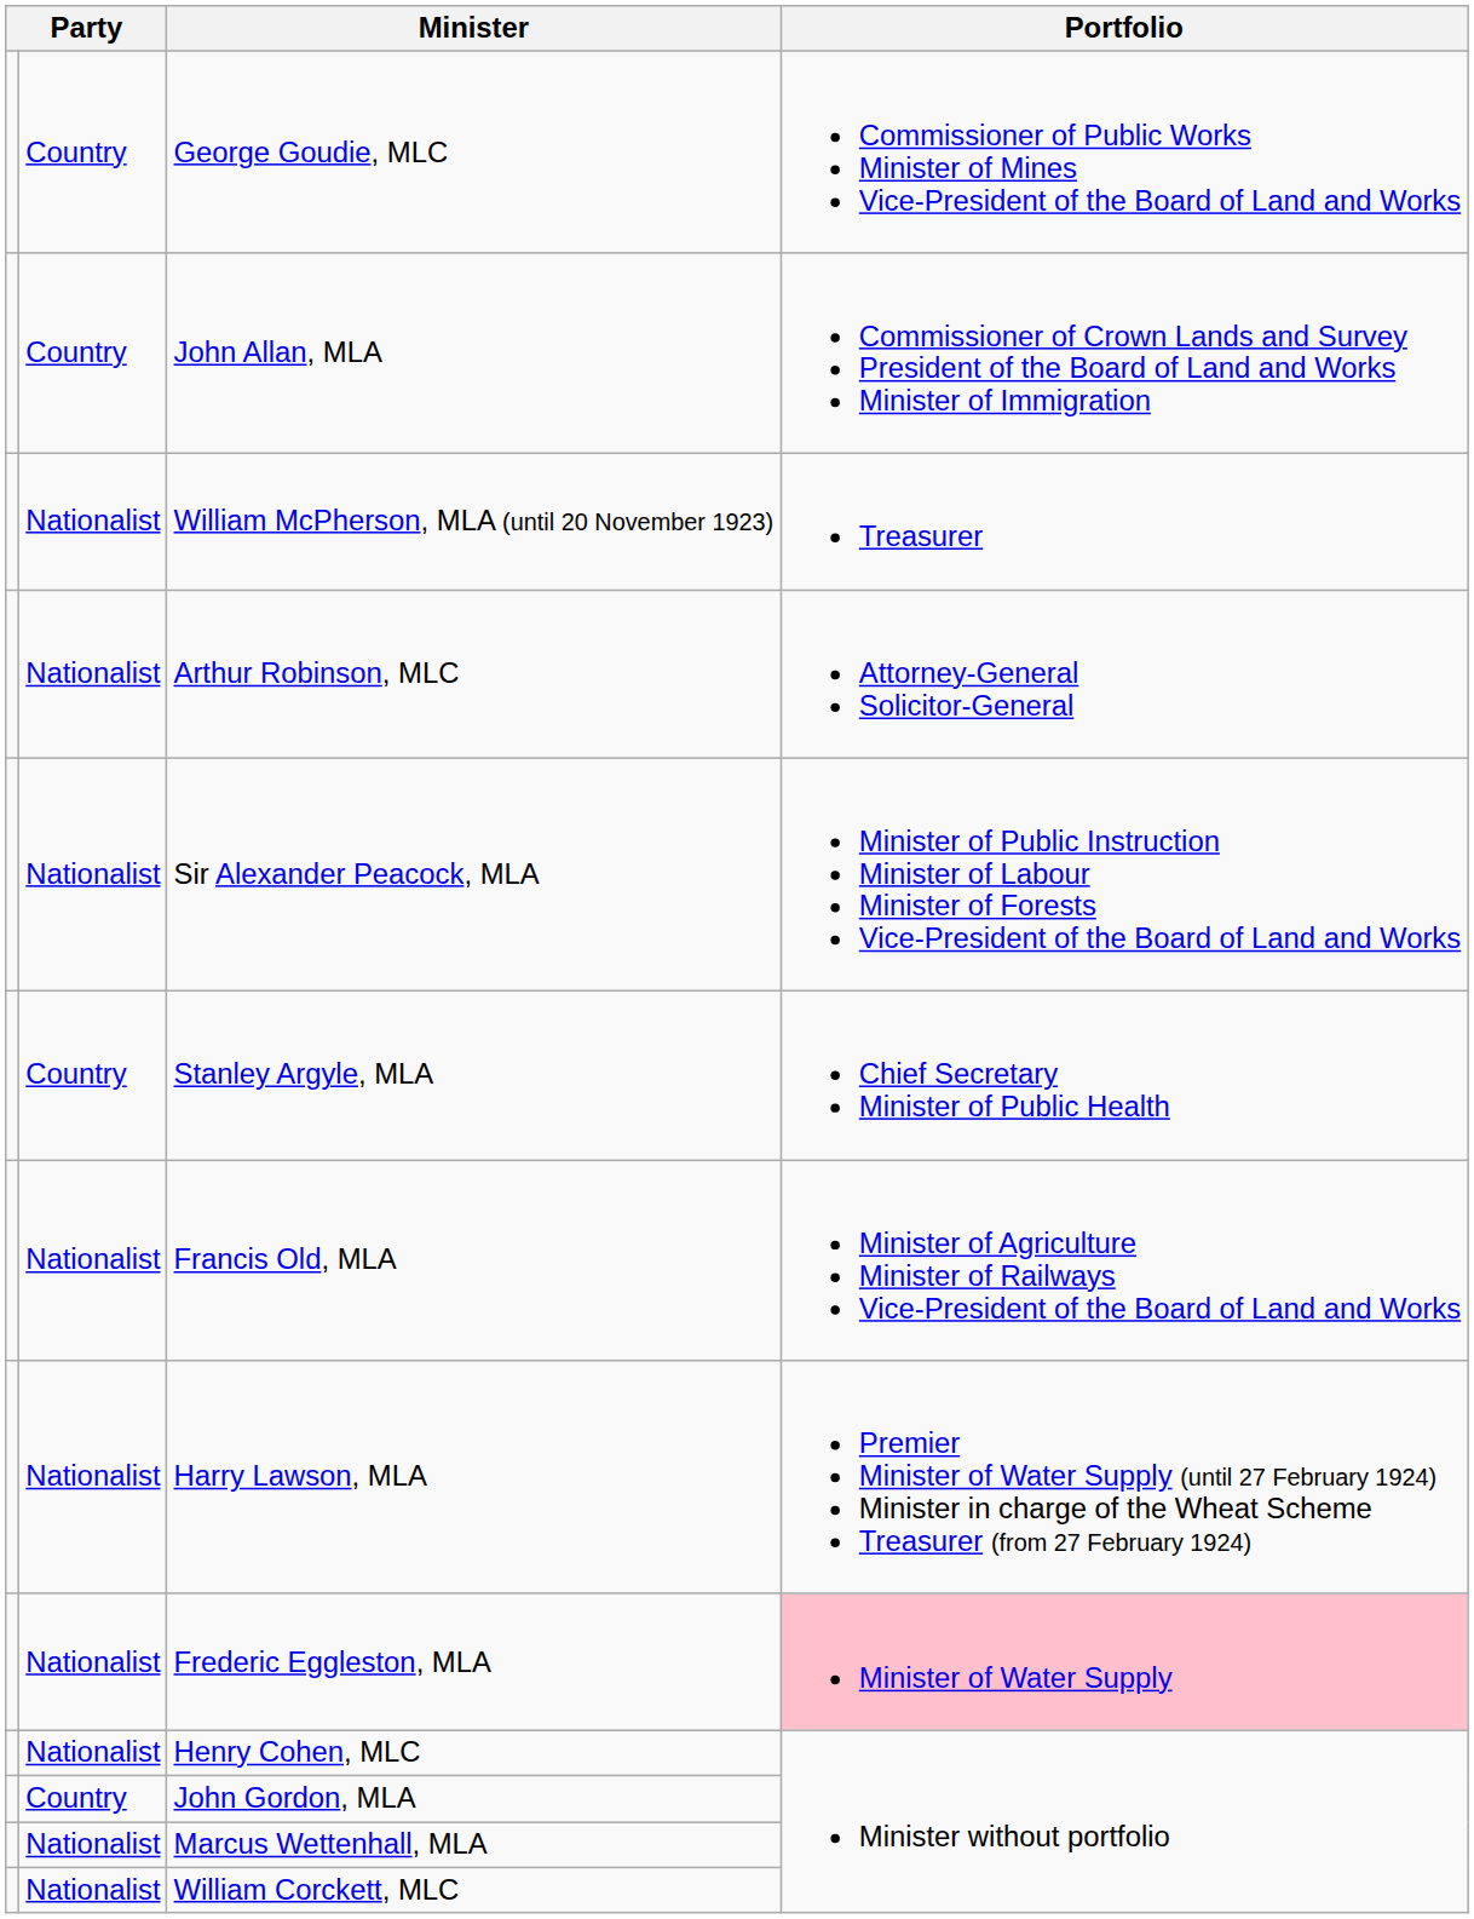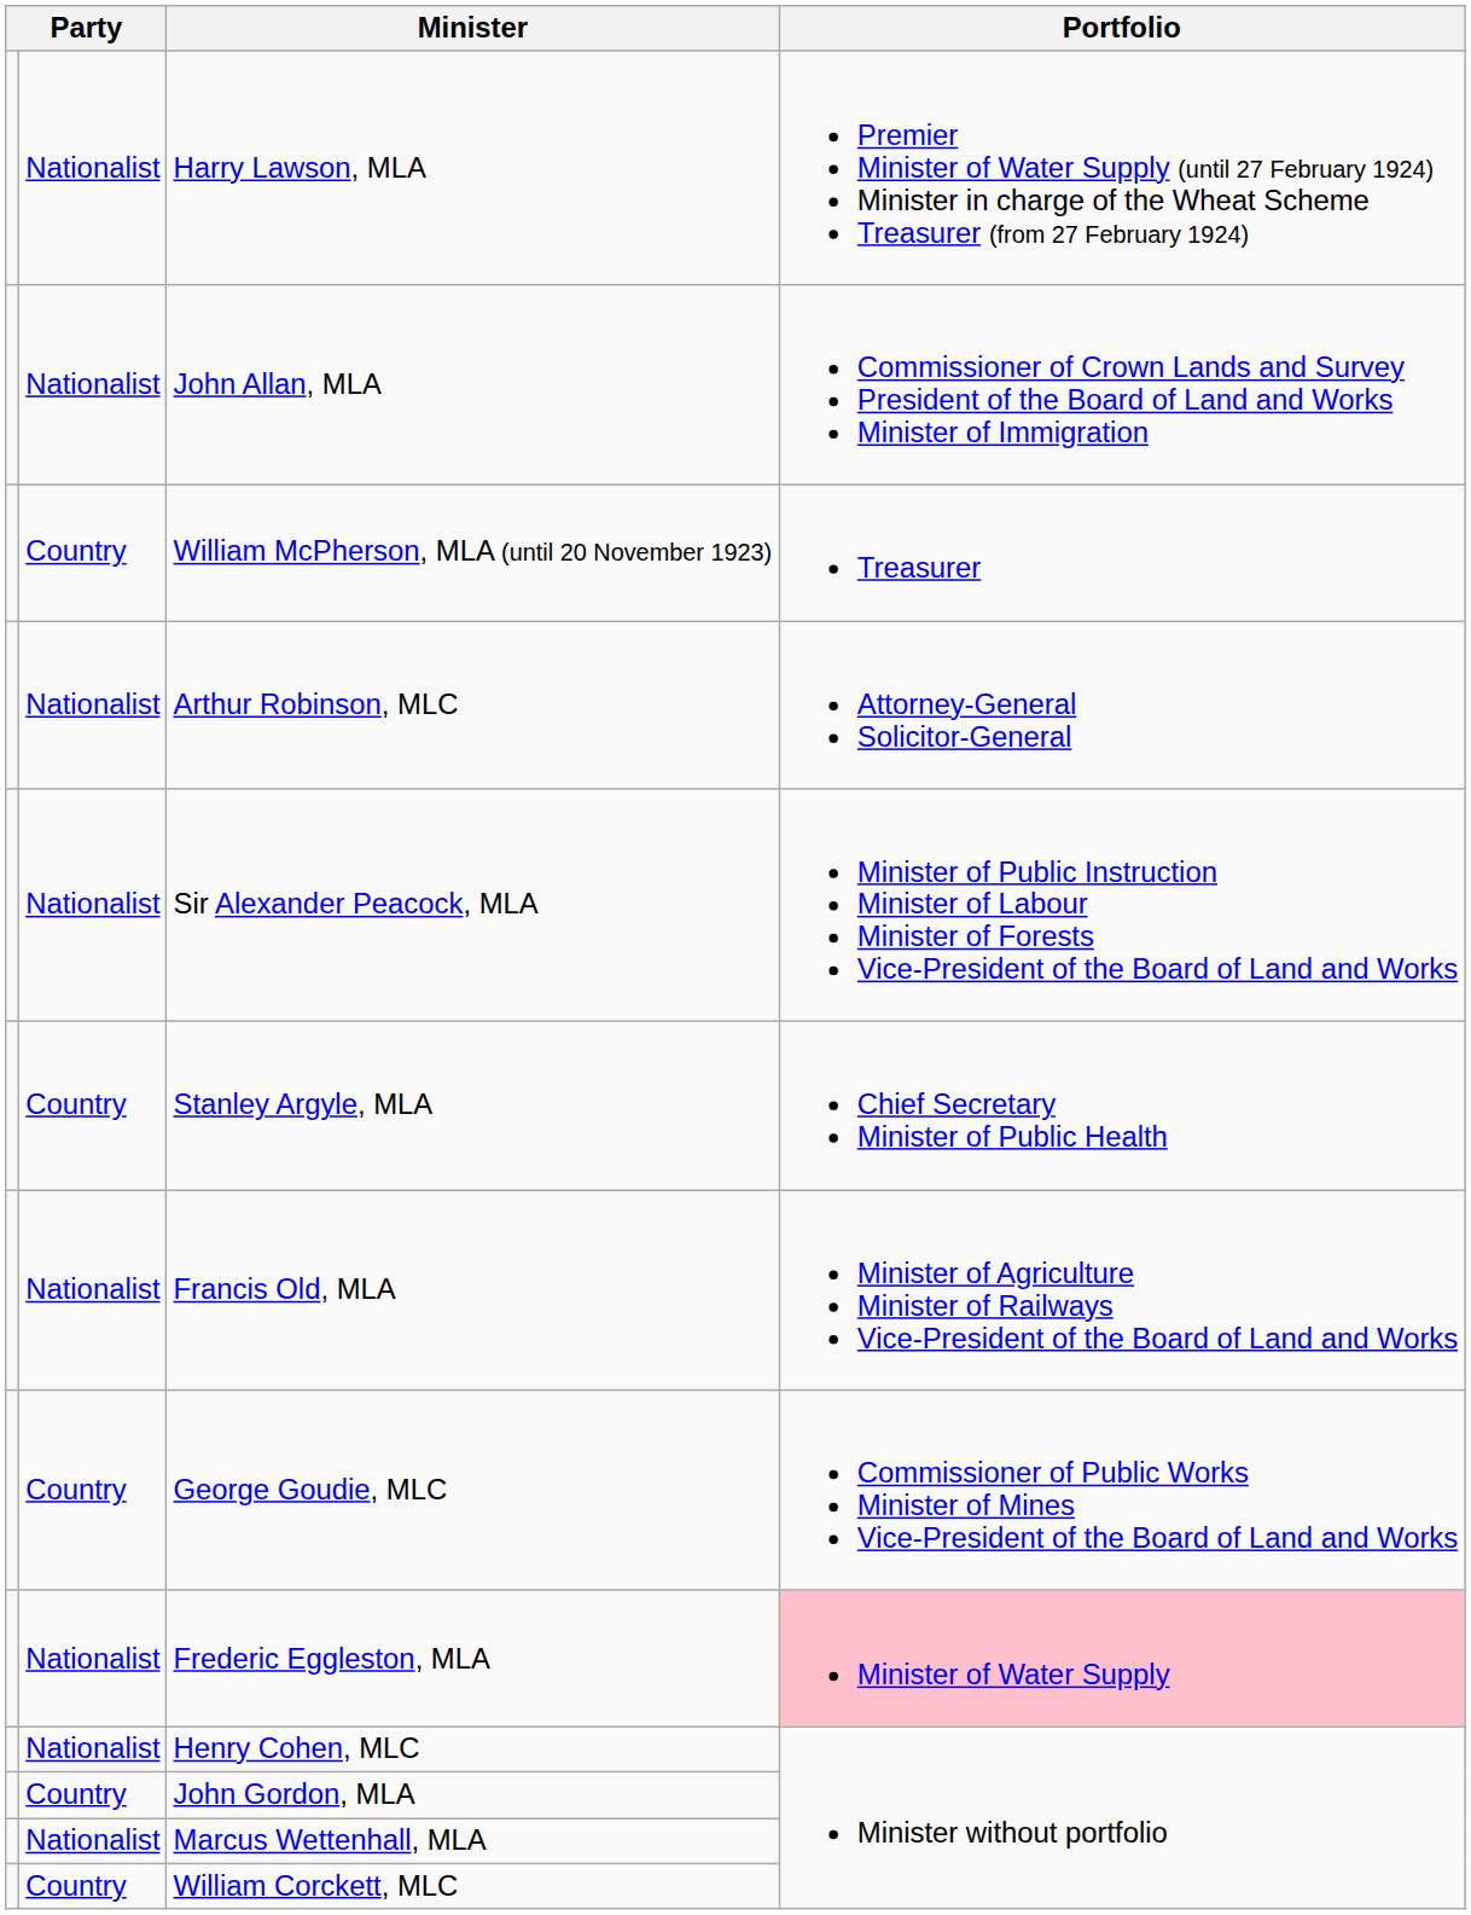 <table class="wikitable">
 <tr>
 <th colspan="2">Party</th>
 <th>Minister</th>
 <th>Portfolio</th>
 </tr>
 <tr>
 <td></td>
-<td><a href='#'>Country</a></td>
-<td><a href='#'>George Goudie</a>, MLC</td>
-<td><br><ul><li><a href='#'>Commissioner of Public Works</a></li><li><a href='#'>Minister of Mines</a></li><li><a href='#'>Vice-President of the Board of Land and Works</a></li></ul></td>
+<td><a href='#'>Nationalist</a></td>
+<td><a href='#'>Harry Lawson</a>, MLA</td>
+<td><br><ul><li><a href='#'>Premier</a></li><li><a href='#'>Minister of Water Supply</a> <small>(until 27 February 1924)</small></li><li>Minister in charge of the Wheat Scheme</li><li><a href='#'>Treasurer</a> <small>(from 27 February 1924)</small></li></ul></td>
 </tr>
 <tr>
 <td></td>
-<td><a href='#'>Country</a></td>
+<td><a href='#'>Nationalist</a></td>
 <td><a href='#'>John Allan</a>, MLA</td>
 <td><br><ul><li><a href='#'>Commissioner of Crown Lands and Survey</a></li><li><a href='#'>President of the Board of Land and Works</a></li><li><a href='#'>Minister of Immigration</a></li></ul></td>
 </tr>
 <tr>
 <td></td>
-<td><a href='#'>Nationalist</a></td>
+<td><a href='#'>Country</a></td>
 <td><a href='#'>William McPherson</a>, MLA <small>(until 20 November 1923)</small></td>
 <td><br><ul><li><a href='#'>Treasurer</a></li></ul></td>
 </tr>
 <tr>
 <td></td>
 <td><a href='#'>Nationalist</a></td>
 <td><a href='#'>Arthur Robinson</a>, MLC</td>
 <td><br><ul><li><a href='#'>Attorney-General</a></li><li><a href='#'>Solicitor-General</a></li></ul></td>
 </tr>
 <tr>
 <td></td>
 <td><a href='#'>Nationalist</a></td>
 <td>Sir <a href='#'>Alexander Peacock</a>, MLA</td>
 <td><br><ul><li><a href='#'>Minister of Public Instruction</a></li><li><a href='#'>Minister of Labour</a></li><li><a href='#'>Minister of Forests</a></li><li><a href='#'>Vice-President of the Board of Land and Works</a></li></ul></td>
 </tr>
 <tr>
 <td></td>
 <td><a href='#'>Country</a></td>
 <td><a href='#'>Stanley Argyle</a>, MLA</td>
 <td><br><ul><li><a href='#'>Chief Secretary</a></li><li><a href='#'>Minister of Public Health</a></li></ul></td>
 </tr>
 <tr>
 <td></td>
 <td><a href='#'>Nationalist</a></td>
 <td><a href='#'>Francis Old</a>, MLA</td>
 <td><br><ul><li><a href='#'>Minister of Agriculture</a></li><li><a href='#'>Minister of Railways</a></li><li><a href='#'>Vice-President of the Board of Land and Works</a></li></ul></td>
 </tr>
 <tr>
 <td></td>
-<td><a href='#'>Nationalist</a></td>
-<td><a href='#'>Harry Lawson</a>, MLA</td>
-<td><br><ul><li><a href='#'>Premier</a></li><li><a href='#'>Minister of Water Supply</a> <small>(until 27 February 1924)</small></li><li>Minister in charge of the Wheat Scheme</li><li><a href='#'>Treasurer</a> <small>(from 27 February 1924)</small></li></ul></td>
+<td><a href='#'>Country</a></td>
+<td><a href='#'>George Goudie</a>, MLC</td>
+<td><br><ul><li><a href='#'>Commissioner of Public Works</a></li><li><a href='#'>Minister of Mines</a></li><li><a href='#'>Vice-President of the Board of Land and Works</a></li></ul></td>
 </tr>
 <tr>
 <td></td>
 <td><a href='#'>Nationalist</a></td>
 <td><a href='#'>Frederic Eggleston</a>, MLA</td>
 <td style="background: pink;"><br><ul><li><a href='#'>Minister of Water Supply</a></li></ul></td>
 </tr>
 <tr>
 <td></td>
 <td><a href='#'>Nationalist</a></td>
 <td><a href='#'>Henry Cohen</a>, MLC</td>
 <td rowspan=4><br><ul><li>Minister without portfolio</li></ul></td>
 </tr>
 <tr>
 <td></td>
 <td><a href='#'>Country</a></td>
 <td><a href='#'>John Gordon</a>, MLA</td>
 </tr>
 <tr>
 <td></td>
 <td><a href='#'>Nationalist</a></td>
 <td><a href='#'>Marcus Wettenhall</a>, MLA</td>
 </tr>
 <tr>
 <td></td>
-<td><a href='#'>Nationalist</a></td>
+<td><a href='#'>Country</a></td>
 <td><a href='#'>William Corckett</a>, MLC</td>
 </tr>
 </table>
